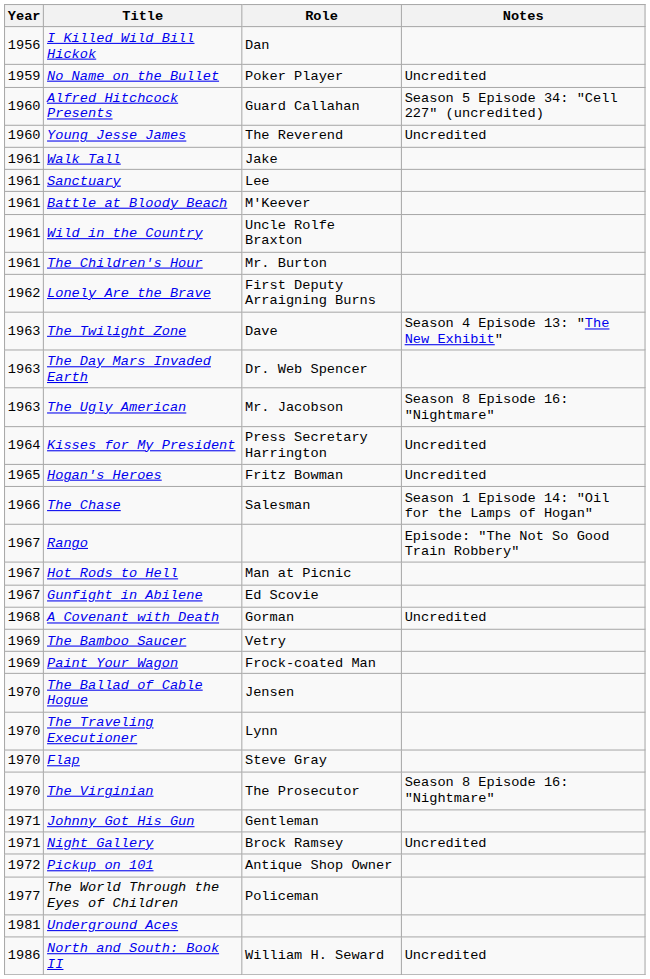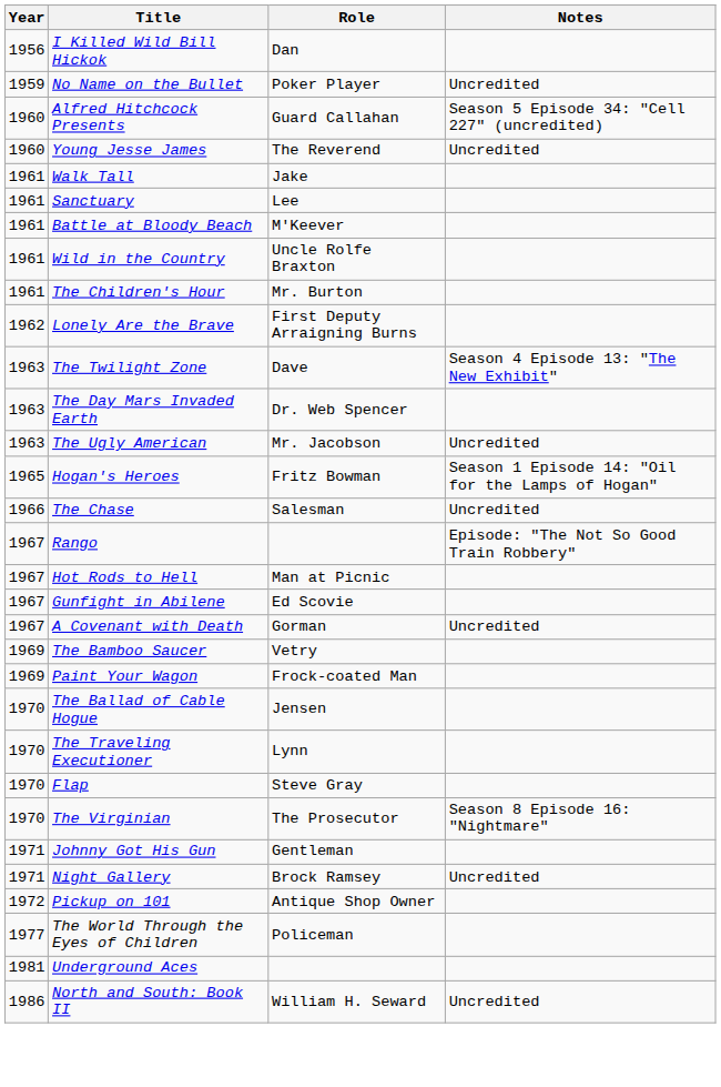 <table class="wikitable">
 <tr>
 <th>Year</th>
 <th>Title</th>
 <th>Role</th>
 <th>Notes</th>
 </tr>
 <tr>
 <td>1956</td>
 <td><em><a href='#'>I Killed Wild Bill Hickok</a></em></td>
 <td>Dan</td>
 <td></td>
 </tr>
 <tr>
 <td>1959</td>
 <td><em><a href='#'>No Name on the Bullet</a></em></td>
 <td>Poker Player</td>
 <td>Uncredited</td>
 </tr>
 <tr>
 <td>1960</td>
 <td><em><a href='#'>Alfred Hitchcock Presents</a></em></td>
 <td>Guard Callahan</td>
 <td>Season 5 Episode 34: "Cell 227" (uncredited)</td>
 </tr>
 <tr>
 <td>1960</td>
 <td><em><a href='#'>Young Jesse James</a></em></td>
 <td>The Reverend</td>
 <td>Uncredited</td>
 </tr>
 <tr>
 <td>1961</td>
 <td><em><a href='#'>Walk Tall</a></em></td>
 <td>Jake</td>
 <td></td>
 </tr>
 <tr>
 <td>1961</td>
 <td><em><a href='#'>Sanctuary</a></em></td>
 <td>Lee</td>
 <td></td>
 </tr>
 <tr>
 <td>1961</td>
 <td><em><a href='#'>Battle at Bloody Beach</a></em></td>
 <td>M'Keever</td>
 <td></td>
 </tr>
 <tr>
 <td>1961</td>
 <td><em><a href='#'>Wild in the Country</a></em></td>
 <td>Uncle Rolfe Braxton</td>
 <td></td>
 </tr>
 <tr>
 <td>1961</td>
 <td><em><a href='#'>The Children's Hour</a></em></td>
 <td>Mr. Burton</td>
 <td></td>
 </tr>
 <tr>
 <td>1962</td>
 <td><em><a href='#'>Lonely Are the Brave</a></em></td>
 <td>First Deputy Arraigning Burns</td>
 <td></td>
 </tr>
 <tr>
 <td>1963</td>
 <td><em><a href='#'>The Twilight Zone</a></em></td>
 <td>Dave</td>
 <td>Season 4 Episode 13: "<a href='#'>The New Exhibit</a>"</td>
 </tr>
 <tr>
 <td>1963</td>
 <td><em><a href='#'>The Day Mars Invaded Earth</a></em></td>
 <td>Dr. Web Spencer</td>
 <td></td>
 </tr>
 <tr>
 <td>1963</td>
 <td><em><a href='#'>The Ugly American</a></em></td>
 <td>Mr. Jacobson</td>
-<td>Season 8 Episode 16: "Nightmare"</td>
-</tr>
-<tr>
-<td>1964</td>
-<td><em><a href='#'>Kisses for My President</a></em></td>
-<td>Press Secretary Harrington</td>
 <td>Uncredited</td>
 </tr>
 <tr>
 <td>1965</td>
 <td><em><a href='#'>Hogan's Heroes</a></em></td>
 <td>Fritz Bowman</td>
-<td>Uncredited</td>
+<td>Season 1 Episode 14: "Oil for the Lamps of Hogan"</td>
 </tr>
 <tr>
 <td>1966</td>
 <td><em><a href='#'>The Chase</a></em></td>
 <td>Salesman</td>
-<td>Season 1 Episode 14: "Oil for the Lamps of Hogan"</td>
+<td>Uncredited</td>
 </tr>
 <tr>
 <td>1967</td>
 <td><em><a href='#'>Rango</a></em></td>
 <td></td>
 <td>Episode: "The Not So Good Train Robbery"</td>
 </tr>
 <tr>
 <td>1967</td>
 <td><em><a href='#'>Hot Rods to Hell</a></em></td>
 <td>Man at Picnic</td>
 <td></td>
 </tr>
 <tr>
 <td>1967</td>
 <td><em><a href='#'>Gunfight in Abilene</a></em></td>
 <td>Ed Scovie</td>
 <td></td>
 </tr>
 <tr>
-<td>1968</td>
+<td>1967</td>
 <td><em><a href='#'>A Covenant with Death</a></em></td>
 <td>Gorman</td>
 <td>Uncredited</td>
 </tr>
 <tr>
 <td>1969</td>
 <td><em><a href='#'>The Bamboo Saucer</a></em></td>
 <td>Vetry</td>
 <td></td>
 </tr>
 <tr>
 <td>1969</td>
 <td><em><a href='#'>Paint Your Wagon</a></em></td>
 <td>Frock-coated Man</td>
 <td></td>
 </tr>
 <tr>
 <td>1970</td>
 <td><em><a href='#'>The Ballad of Cable Hogue</a></em></td>
 <td>Jensen</td>
 <td></td>
 </tr>
 <tr>
 <td>1970</td>
 <td><em><a href='#'>The Traveling Executioner</a></em></td>
 <td>Lynn</td>
 <td></td>
 </tr>
 <tr>
 <td>1970</td>
 <td><em><a href='#'>Flap</a></em></td>
 <td>Steve Gray</td>
 <td></td>
 </tr>
 <tr>
 <td>1970</td>
 <td><em><a href='#'>The Virginian</a></em></td>
 <td>The Prosecutor</td>
 <td>Season 8 Episode 16: "Nightmare"</td>
 </tr>
 <tr>
 <td>1971</td>
 <td><em><a href='#'>Johnny Got His Gun</a></em></td>
 <td>Gentleman</td>
 <td></td>
 </tr>
 <tr>
 <td>1971</td>
 <td><em><a href='#'>Night Gallery</a></em></td>
 <td>Brock Ramsey</td>
 <td>Uncredited</td>
 </tr>
 <tr>
 <td>1972</td>
 <td><em><a href='#'>Pickup on 101</a></em></td>
 <td>Antique Shop Owner</td>
 <td></td>
 </tr>
 <tr>
 <td>1977</td>
 <td><em>The World Through the Eyes of Children</em></td>
 <td>Policeman</td>
 <td></td>
 </tr>
 <tr>
 <td>1981</td>
 <td><em><a href='#'>Underground Aces</a></em></td>
 <td></td>
 <td></td>
 </tr>
 <tr>
 <td>1986</td>
 <td><em><a href='#'>North and South: Book II</a> </em></td>
 <td>William H. Seward</td>
 <td>Uncredited</td>
 </tr>
 </table>
